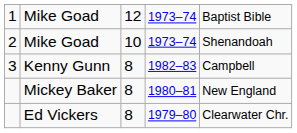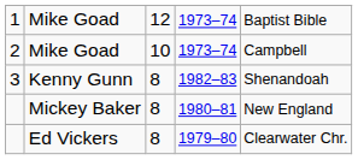 <table class="wikitable">
 <tr>
 </tr>
 <tr>
 <td>1</td>
 <td>Mike Goad</td>
 <td>12</td>
 <td style="font-size:80%;"><a href='#'>1973–74</a></td>
 <td style="font-size:80%;">Baptist Bible</td>
 </tr>
 <tr>
 <td>2</td>
 <td>Mike Goad</td>
 <td>10</td>
 <td style="font-size:80%;"><a href='#'>1973–74</a></td>
-<td style="font-size:80%;">Shenandoah</td>
+<td style="font-size:80%;">Campbell</td>
 </tr>
 <tr>
 <td>3</td>
 <td>Kenny Gunn</td>
 <td>8</td>
 <td style="font-size:80%;"><a href='#'>1982–83</a></td>
-<td style="font-size:80%;">Campbell</td>
+<td style="font-size:80%;">Shenandoah</td>
 </tr>
 <tr>
 <td></td>
 <td>Mickey Baker</td>
 <td>8</td>
 <td style="font-size:80%;"><a href='#'>1980–81</a></td>
 <td style="font-size:80%;">New England</td>
 </tr>
 <tr>
 <td></td>
 <td>Ed Vickers</td>
 <td>8</td>
 <td style="font-size:80%;"><a href='#'>1979–80</a></td>
 <td style="font-size:80%;">Clearwater Chr.</td>
 </tr>
 </table>
